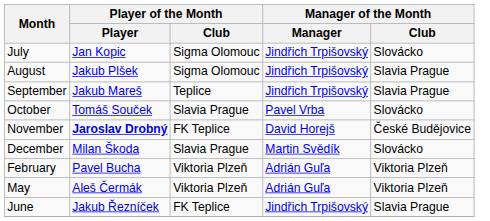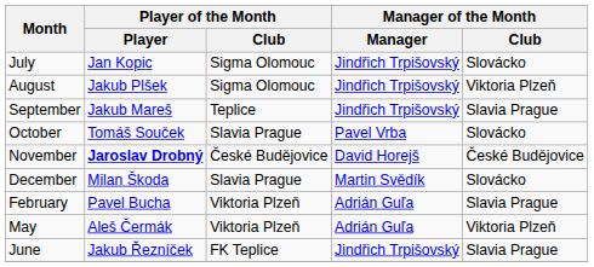 <table class="wikitable">
 <tr>
 <th rowspan="2">Month</th>
 <th colspan="2">Player of the Month</th>
 <th colspan="2">Manager of the Month</th>
 </tr>
 <tr>
 <th>Player</th>
 <th>Club</th>
 <th>Manager</th>
 <th>Club</th>
 </tr>
 <tr>
 <td>July</td>
 <td> <a href='#'>Jan Kopic</a></td>
 <td>Sigma Olomouc</td>
 <td> <a href='#'>Jindřich Trpišovský</a></td>
 <td>Slovácko</td>
 </tr>
 <tr>
 <td>August</td>
 <td> <a href='#'>Jakub Plšek</a></td>
 <td>Sigma Olomouc</td>
 <td> <a href='#'>Jindřich Trpišovský</a></td>
-<td>Slavia Prague</td>
+<td>Viktoria Plzeň</td>
 </tr>
 <tr>
 <td>September</td>
 <td> <a href='#'>Jakub Mareš</a></td>
 <td>Teplice</td>
 <td> <a href='#'>Jindřich Trpišovský</a></td>
 <td>Slavia Prague</td>
 </tr>
 <tr>
 <td>October</td>
 <td> <a href='#'>Tomáš Souček</a></td>
 <td>Slavia Prague</td>
 <td> <a href='#'>Pavel Vrba</a></td>
 <td>Slovácko</td>
 </tr>
 <tr>
 <td>November</td>
 <td><strong> <a href='#'>Jaroslav Drobný</a></strong></td>
-<td>FK Teplice</td>
+<td>České Budějovice</td>
 <td> <a href='#'>David Horejš</a></td>
 <td>České Budějovice</td>
 </tr>
 <tr>
 <td>December</td>
 <td> <a href='#'>Milan Škoda</a></td>
 <td>Slavia Prague</td>
 <td> <a href='#'>Martin Svědík</a></td>
 <td>Slovácko</td>
 </tr>
 <tr>
 <td>February</td>
 <td> <a href='#'>Pavel Bucha</a></td>
 <td>Viktoria Plzeň</td>
 <td> <a href='#'>Adrián Guľa</a></td>
-<td>Viktoria Plzeň</td>
+<td>Slavia Prague</td>
 </tr>
 <tr>
 <td>May</td>
 <td> <a href='#'>Aleš Čermák</a></td>
 <td>Viktoria Plzeň</td>
 <td> <a href='#'>Adrián Guľa</a></td>
 <td>Viktoria Plzeň</td>
 </tr>
 <tr>
 <td>June</td>
 <td> <a href='#'>Jakub Řezníček</a></td>
 <td>FK Teplice</td>
 <td> <a href='#'>Jindřich Trpišovský</a></td>
 <td>Slavia Prague</td>
 </tr>
 <tr>
 </tr>
 </table>
